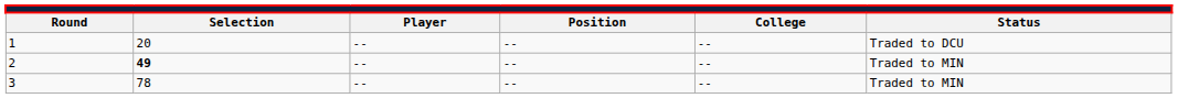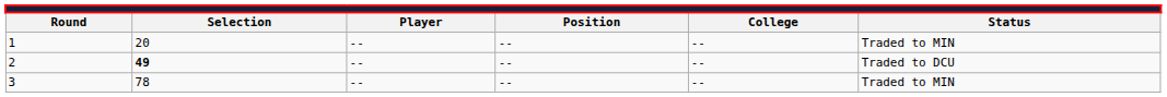 <table class="wikitable sortable" style="width:90%; text-align:center; font-size:90%; text-align:left;">
 <tr style="border-spacing: 2px; border: 2px solid red;">
 <td colspan="6" bgcolor="#0C2340" color="#FFFFFF" border="#C8102E" align="center"><strong></strong></td>
 </tr>
 <tr>
 <th>Round</th>
 <th>Selection</th>
 <th>Player</th>
 <th>Position</th>
 <th>College</th>
 <th>Status</th>
 </tr>
 <tr>
 <td>1</td>
 <td>20</td>
 <td>--</td>
 <td>--</td>
 <td>--</td>
-<td>Traded to DCU</td>
+<td>Traded to MIN</td>
 </tr>
 <tr>
 <td>2</td>
 <td><strong>49</strong></td>
 <td>--</td>
 <td>--</td>
 <td>--</td>
-<td>Traded to MIN</td>
+<td>Traded to DCU</td>
 </tr>
 <tr>
 <td>3</td>
 <td>78</td>
 <td>--</td>
 <td>--</td>
 <td>--</td>
 <td>Traded to MIN</td>
 </tr>
 </table>
